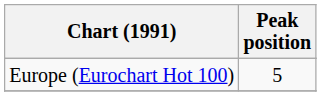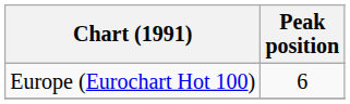 <table class="wikitable sortable">
 <tr>
 <th>Chart (1991)</th>
 <th>Peak<br>position</th>
 </tr>
 <tr>
 </tr>
 <tr>
 <td>Europe (<a href='#'>Eurochart Hot 100</a>)</td>
-<td align="center">5</td>
+<td align="center">6</td>
 </tr>
 <tr>
 </tr>
 <tr>
 </tr>
 </table>
